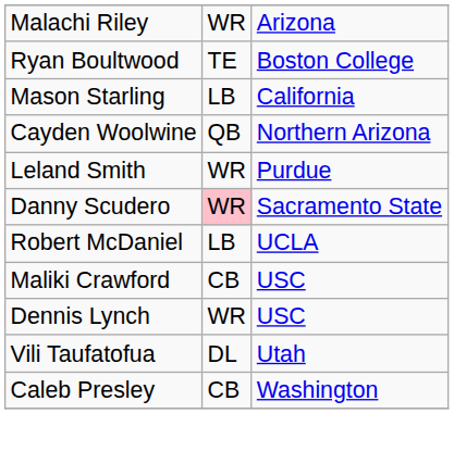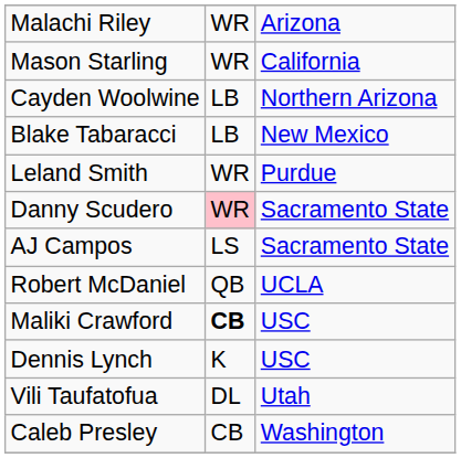 <table class="wikitable sortable">
 <tr>
 </tr>
 <tr>
 <td>Malachi Riley</td>
 <td>WR</td>
 <td><a href='#'>Arizona</a></td>
 </tr>
 <tr>
-<td>Ryan Boultwood</td>
-<td>TE</td>
-<td><a href='#'>Boston College</a></td>
-</tr>
-<tr>
 <td>Mason Starling</td>
-<td>LB</td>
+<td>WR</td>
 <td><a href='#'>California</a></td>
 </tr>
 <tr>
 <td>Cayden Woolwine</td>
-<td>QB</td>
+<td>LB</td>
 <td><a href='#'>Northern Arizona</a></td>
+</tr>
+<tr>
+<td>Blake Tabaracci</td>
+<td>LB</td>
+<td><a href='#'>New Mexico</a></td>
 </tr>
 <tr>
 <td>Leland Smith</td>
 <td>WR</td>
 <td><a href='#'>Purdue</a></td>
 </tr>
 <tr>
 <td>Danny Scudero</td>
 <td style="background: pink;">WR</td>
 <td><a href='#'>Sacramento State</a></td>
 </tr>
 <tr>
+<td>AJ Campos</td>
+<td>LS</td>
+<td><a href='#'>Sacramento State</a></td>
+</tr>
+<tr>
 <td>Robert McDaniel</td>
-<td>LB</td>
+<td>QB</td>
 <td><a href='#'>UCLA</a></td>
 </tr>
 <tr>
 <td>Maliki Crawford</td>
-<td>CB</td>
+<td><strong>CB</strong></td>
 <td><a href='#'>USC</a></td>
 </tr>
 <tr>
 <td>Dennis Lynch</td>
-<td>WR</td>
+<td>K</td>
 <td><a href='#'>USC</a></td>
 </tr>
 <tr>
 <td>Vili Taufatofua</td>
 <td>DL</td>
 <td><a href='#'>Utah</a></td>
 </tr>
 <tr>
 <td>Caleb Presley</td>
 <td>CB</td>
 <td><a href='#'>Washington</a></td>
 </tr>
 <tr>
 </tr>
 </table>
